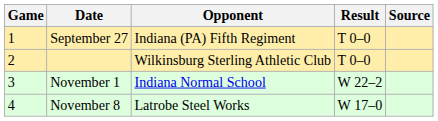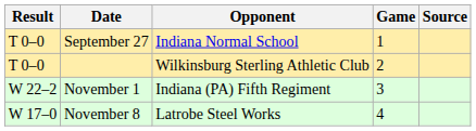 <table class="wikitable">
 <tr>
-<th>Game</th>
+<th>Result</th>
 <th>Date</th>
 <th>Opponent</th>
-<th>Result</th>
+<th>Game</th>
 <th>Source</th>
 </tr>
 <tr style="background: #ffeeaa;">
+<td>T 0–0</td>
+<td>September 27</td>
+<td><a href='#'>Indiana Normal School</a></td>
 <td>1</td>
-<td>September 27</td>
-<td>Indiana (PA) Fifth Regiment</td>
-<td>T 0–0</td>
 <td></td>
 </tr>
 <tr style="background: #ffeeaa;">
-<td>2</td>
+<td>T 0–0</td>
 <td></td>
 <td>Wilkinsburg Sterling Athletic Club</td>
-<td>T 0–0</td>
+<td>2</td>
 <td></td>
 </tr>
 <tr style="background: #ddffdd;">
+<td>W 22–2</td>
+<td>November 1</td>
+<td>Indiana (PA) Fifth Regiment</td>
 <td>3</td>
-<td>November 1</td>
-<td><a href='#'>Indiana Normal School</a></td>
-<td>W 22–2</td>
 <td></td>
 </tr>
 <tr style="background: #ddffdd;">
-<td>4</td>
+<td>W 17–0</td>
 <td>November 8</td>
 <td>Latrobe Steel Works</td>
-<td>W 17–0</td>
+<td>4</td>
 <td></td>
 </tr>
 </table>
